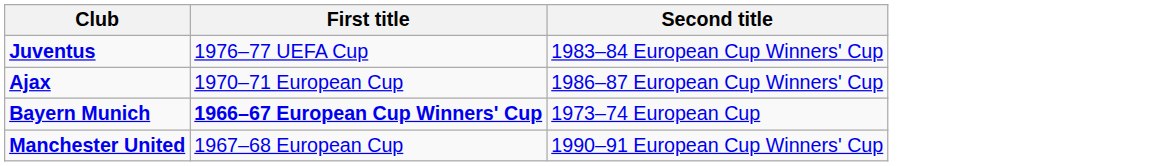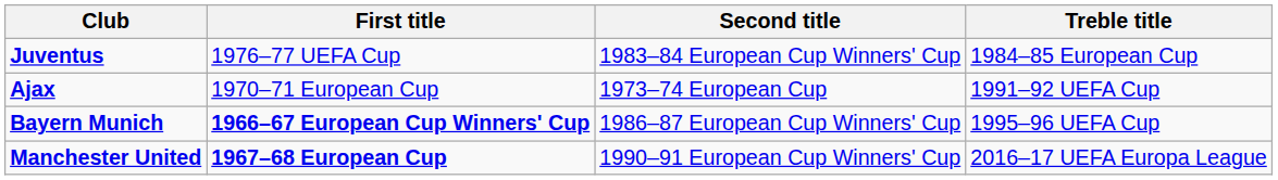 <table class="wikitable sortable">
 <tr>
 <th>Club</th>
 <th>First title</th>
 <th>Second title</th>
+<th>Treble title</th>
 </tr>
 <tr>
 <td> <strong><a href='#'>Juventus</a></strong></td>
 <td><a href='#'>1976–77 UEFA Cup</a></td>
 <td><a href='#'>1983–84 European Cup Winners' Cup</a></td>
+<td><a href='#'>1984–85 European Cup</a></td>
 </tr>
 <tr>
 <td> <strong><a href='#'>Ajax</a></strong></td>
 <td><a href='#'>1970–71 European Cup</a></td>
-<td><a href='#'>1986–87 European Cup Winners' Cup</a></td>
+<td><a href='#'>1973–74 European Cup</a></td>
+<td><a href='#'>1991–92 UEFA Cup</a></td>
 </tr>
 <tr>
 <td> <strong><a href='#'>Bayern Munich</a></strong></td>
 <td><strong><a href='#'>1966–67 European Cup Winners' Cup</a></strong></td>
-<td><a href='#'>1973–74 European Cup</a></td>
+<td><a href='#'>1986–87 European Cup Winners' Cup</a></td>
+<td><a href='#'>1995–96 UEFA Cup</a></td>
 </tr>
 <tr>
 <td> <strong><a href='#'>Manchester United</a></strong></td>
-<td><a href='#'>1967–68 European Cup</a></td>
+<td><strong><a href='#'>1967–68 European Cup</a></strong></td>
 <td><a href='#'>1990–91 European Cup Winners' Cup</a></td>
+<td><a href='#'>2016–17 UEFA Europa League</a></td>
 </tr>
 </table>
